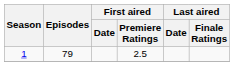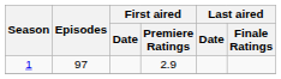 <table class="wikitable" style="text-align: center">
 <tr>
 <th scope="col" rowspan="2">Season</th>
 <th scope="col" rowspan="2">Episodes</th>
 <th scope="col" colspan="2">First aired</th>
 <th scope="col" colspan="2">Last aired</th>
 </tr>
 <tr>
 <th scope="col">Date</th>
 <th scope="col">Premiere<br>Ratings</th>
 <th scope="col">Date</th>
 <th scope="col">Finale<br>Ratings</th>
 </tr>
 <tr>
 <td rowspan="1"><a href='#'>1</a></td>
-<td>79</td>
+<td>97</td>
 <td></td>
-<td>2.5</td>
+<td>2.9</td>
 <td></td>
 <td></td>
 </tr>
 <tr>
 </tr>
 </table>
